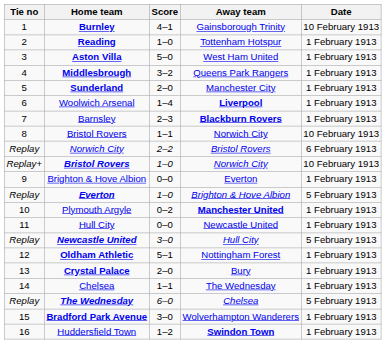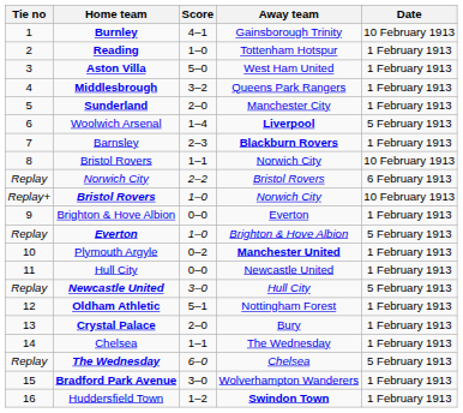 <table class="wikitable" style="text-align: center">
 <tr>
 <th>Tie no</th>
 <th>Home team</th>
 <th>Score</th>
 <th>Away team</th>
 <th>Date</th>
 </tr>
 <tr>
 <td>1</td>
 <td><strong><a href='#'>Burnley</a></strong></td>
 <td>4–1</td>
 <td><a href='#'>Gainsborough Trinity</a></td>
 <td>10 February 1913</td>
 </tr>
 <tr>
 <td>2</td>
 <td><strong><a href='#'>Reading</a></strong></td>
 <td>1–0</td>
 <td><a href='#'>Tottenham Hotspur</a></td>
 <td>1 February 1913</td>
 </tr>
 <tr>
 <td>3</td>
 <td><strong><a href='#'>Aston Villa</a></strong></td>
 <td>5–0</td>
 <td><a href='#'>West Ham United</a></td>
 <td>1 February 1913</td>
 </tr>
 <tr>
 <td>4</td>
 <td><strong><a href='#'>Middlesbrough</a></strong></td>
 <td>3–2</td>
 <td><a href='#'>Queens Park Rangers</a></td>
 <td>1 February 1913</td>
 </tr>
 <tr>
 <td>5</td>
 <td><strong><a href='#'>Sunderland</a></strong></td>
 <td>2–0</td>
 <td><a href='#'>Manchester City</a></td>
 <td>1 February 1913</td>
 </tr>
 <tr>
 <td>6</td>
 <td><a href='#'>Woolwich Arsenal</a></td>
 <td>1–4</td>
 <td><strong><a href='#'>Liverpool</a></strong></td>
-<td>1 February 1913</td>
+<td>5 February 1913</td>
 </tr>
 <tr>
 <td>7</td>
 <td><a href='#'>Barnsley</a></td>
 <td>2–3</td>
 <td><strong><a href='#'>Blackburn Rovers</a></strong></td>
 <td>1 February 1913</td>
 </tr>
 <tr>
 <td>8</td>
 <td><a href='#'>Bristol Rovers</a></td>
 <td>1–1</td>
 <td><a href='#'>Norwich City</a></td>
 <td>10 February 1913</td>
 </tr>
 <tr>
 <td><em>Replay</em></td>
 <td><em><a href='#'>Norwich City</a></em></td>
 <td><em>2–2</em></td>
 <td><em><a href='#'>Bristol Rovers</a></em></td>
 <td>6 February 1913</td>
 </tr>
 <tr>
 <td><em>Replay</em>+</td>
 <td><strong><em><a href='#'>Bristol Rovers</a></em></strong></td>
 <td><em>1–0</em></td>
 <td><em><a href='#'>Norwich City</a></em></td>
 <td>10 February 1913</td>
 </tr>
 <tr>
 <td>9</td>
 <td><a href='#'>Brighton & Hove Albion</a></td>
 <td>0–0</td>
 <td><a href='#'>Everton</a></td>
 <td>1 February 1913</td>
 </tr>
 <tr>
 <td><em>Replay</em></td>
 <td><strong><em><a href='#'>Everton</a></em></strong></td>
 <td><em>1–0</em></td>
 <td><em><a href='#'>Brighton & Hove Albion</a></em></td>
 <td>5 February 1913</td>
 </tr>
 <tr>
 <td>10</td>
 <td><a href='#'>Plymouth Argyle</a></td>
 <td>0–2</td>
 <td><strong><a href='#'>Manchester United</a></strong></td>
 <td>1 February 1913</td>
 </tr>
 <tr>
 <td>11</td>
 <td><a href='#'>Hull City</a></td>
 <td>0–0</td>
 <td><a href='#'>Newcastle United</a></td>
 <td>1 February 1913</td>
 </tr>
 <tr>
 <td><em>Replay</em></td>
 <td><strong><em><a href='#'>Newcastle United</a></em></strong></td>
 <td><em>3–0</em></td>
 <td><em><a href='#'>Hull City</a></em></td>
 <td>5 February 1913</td>
 </tr>
 <tr>
 <td>12</td>
 <td><strong><a href='#'>Oldham Athletic</a></strong></td>
 <td>5–1</td>
 <td><a href='#'>Nottingham Forest</a></td>
 <td>1 February 1913</td>
 </tr>
 <tr>
 <td>13</td>
 <td><strong><a href='#'>Crystal Palace</a></strong></td>
 <td>2–0</td>
 <td><a href='#'>Bury</a></td>
 <td>1 February 1913</td>
 </tr>
 <tr>
 <td>14</td>
 <td><a href='#'>Chelsea</a></td>
 <td>1–1</td>
 <td><a href='#'>The Wednesday</a></td>
 <td>1 February 1913</td>
 </tr>
 <tr>
 <td><em>Replay</em></td>
 <td><strong><em><a href='#'>The Wednesday</a></em></strong></td>
 <td><em>6–0</em></td>
 <td><em><a href='#'>Chelsea</a></em></td>
 <td>5 February 1913</td>
 </tr>
 <tr>
 <td>15</td>
 <td><strong><a href='#'>Bradford Park Avenue</a></strong></td>
 <td>3–0</td>
 <td><a href='#'>Wolverhampton Wanderers</a></td>
 <td>1 February 1913</td>
 </tr>
 <tr>
 <td>16</td>
 <td><a href='#'>Huddersfield Town</a></td>
 <td>1–2</td>
 <td><strong><a href='#'>Swindon Town</a></strong></td>
 <td>1 February 1913</td>
 </tr>
 </table>
